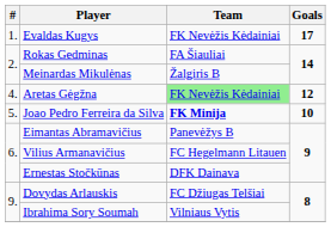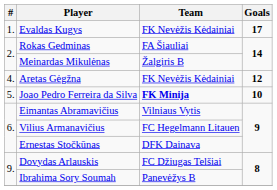 <table class="wikitable">
 <tr>
 <th>#</th>
 <th>Player</th>
 <th>Team</th>
 <th>Goals</th>
 </tr>
 <tr>
 <td>1.</td>
 <td><a href='#'>Evaldas Kugys</a></td>
 <td><a href='#'>FK Nevėžis Kėdainiai</a></td>
 <td style="text-align:center"><strong>17</strong></td>
 </tr>
 <tr>
 <td rowspan=2>2.</td>
 <td><a href='#'>Rokas Gedminas</a></td>
 <td><a href='#'>FA Šiauliai</a></td>
 <td rowspan=2 style="text-align:center"><strong>14</strong></td>
 </tr>
 <tr>
 <td><a href='#'>Meinardas Mikulėnas</a></td>
 <td><a href='#'>Žalgiris B</a></td>
 </tr>
 <tr>
 <td>4.</td>
 <td><a href='#'>Aretas Gėgžna</a></td>
-<td style="background: lightgreen;"><a href='#'>FK Nevėžis Kėdainiai</a></td>
+<td><a href='#'>FK Nevėžis Kėdainiai</a></td>
 <td style="text-align:center"><strong>12</strong></td>
 </tr>
 <tr>
 <td>5.</td>
 <td><a href='#'>Joao Pedro Ferreira da Silva</a></td>
 <td><strong><a href='#'>FK Minija</a></strong></td>
 <td style="text-align:center"><strong>10</strong></td>
 </tr>
 <tr>
 <td rowspan=3>6.</td>
 <td><a href='#'>Eimantas Abramavičius</a></td>
-<td><a href='#'>Panevėžys B</a></td>
+<td><a href='#'>Vilniaus Vytis</a></td>
 <td rowspan=3 style="text-align:center"><strong>9</strong></td>
 </tr>
 <tr>
 <td><a href='#'>Vilius Armanavičius</a></td>
 <td><a href='#'>FC Hegelmann Litauen</a></td>
 </tr>
 <tr>
 <td><a href='#'>Ernestas Stočkūnas</a></td>
 <td><a href='#'>DFK Dainava</a></td>
 </tr>
 <tr>
 <td rowspan=2>9.</td>
 <td><a href='#'>Dovydas Arlauskis</a></td>
 <td><a href='#'>FC Džiugas Telšiai</a></td>
 <td rowspan=2 style="text-align:center"><strong>8</strong></td>
 </tr>
 <tr>
 <td><a href='#'>Ibrahima Sory Soumah</a></td>
-<td><a href='#'>Vilniaus Vytis</a></td>
+<td><a href='#'>Panevėžys B</a></td>
 </tr>
 <tr>
 </tr>
 </table>
